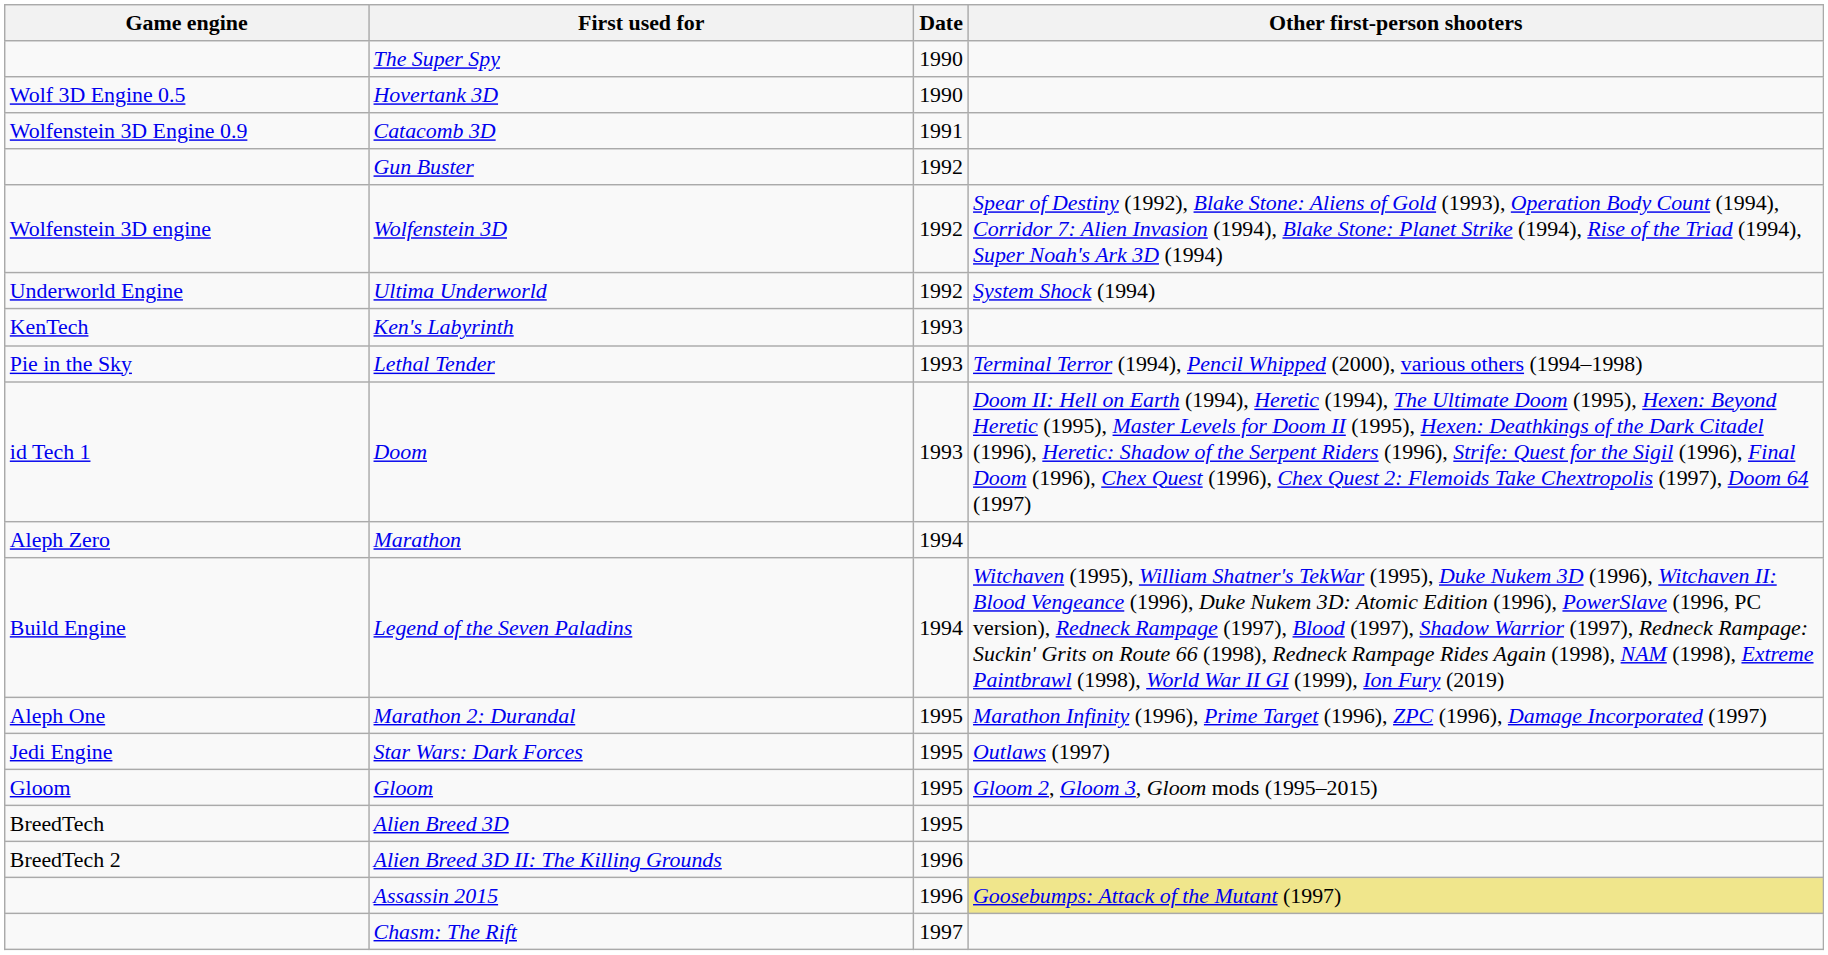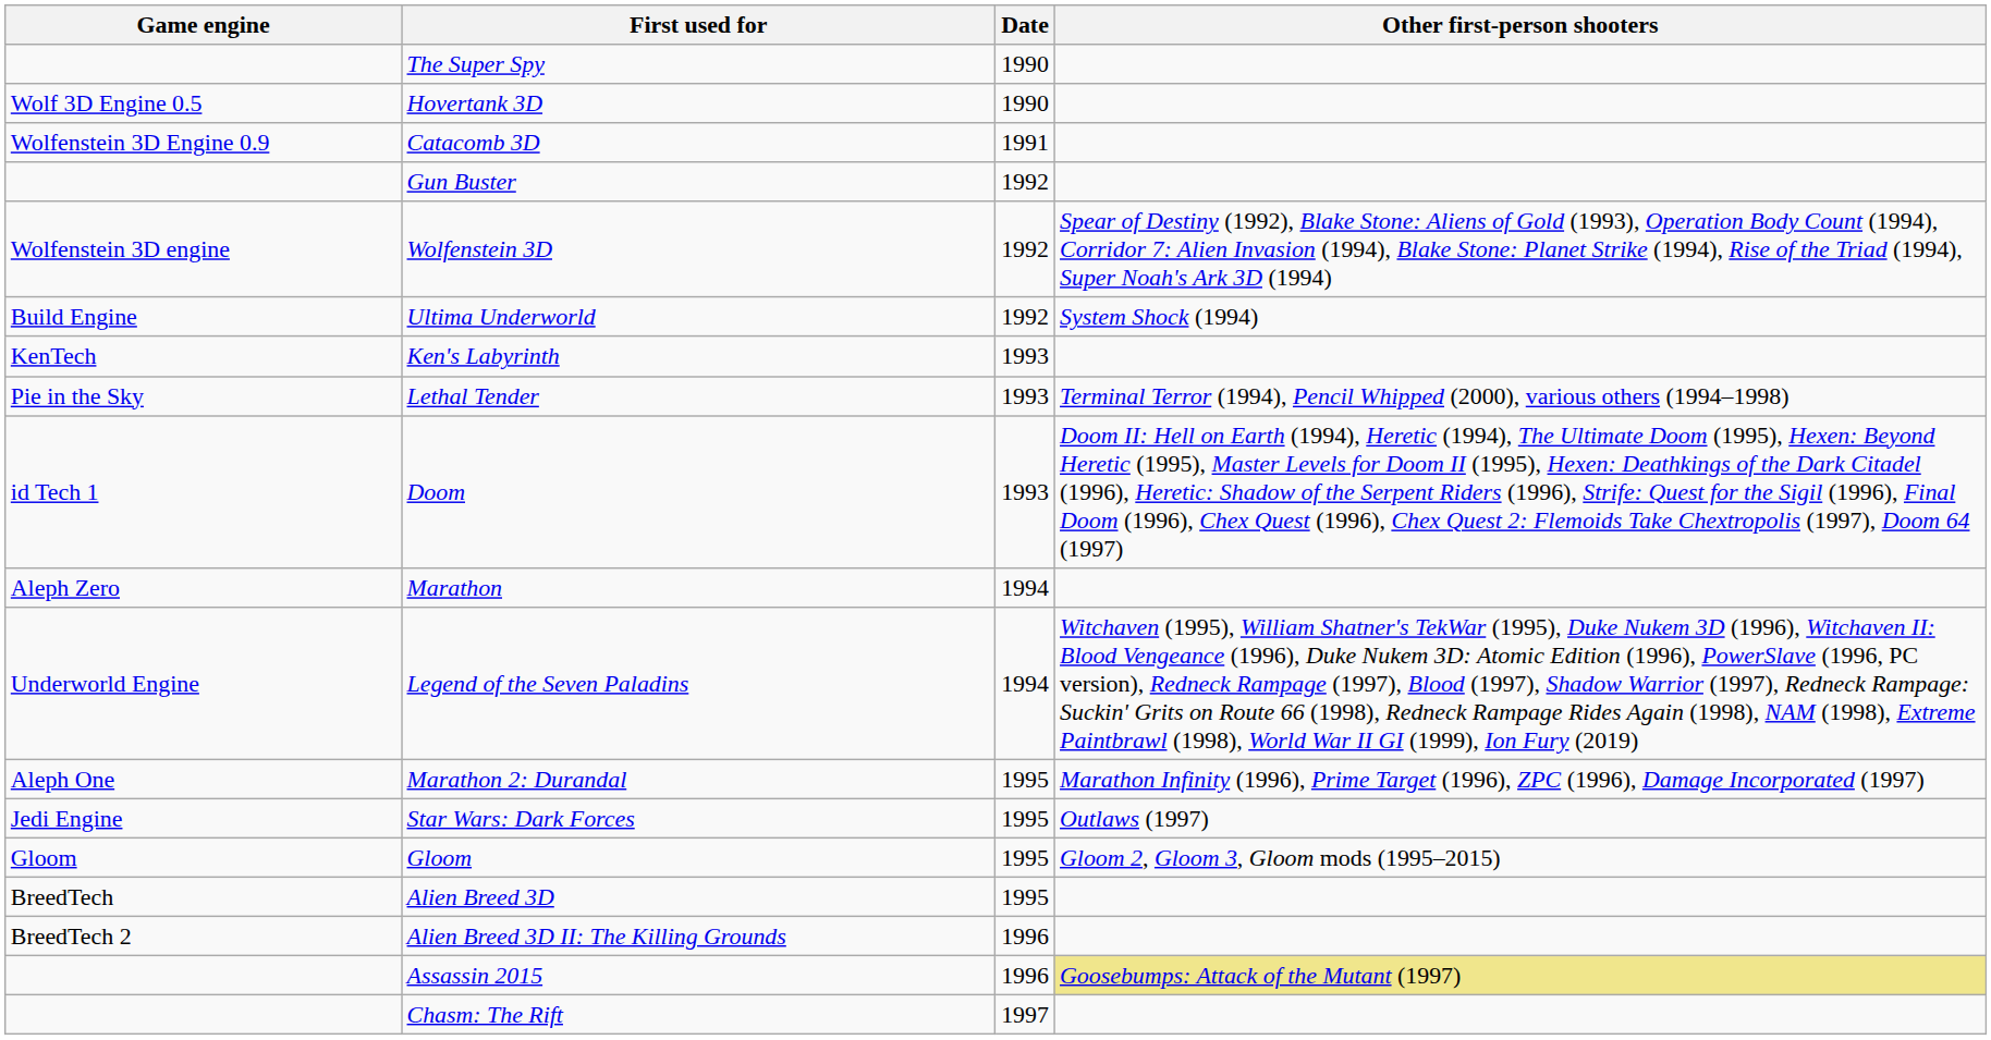 <table class="wikitable sortable" style="width:100%;font-size:95%;">
 <tr>
 <th width=20%>Game engine</th>
 <th width=30%>First used for</th>
 <th width=12px>Date</th>
 <th>Other first-person shooters</th>
 </tr>
 <tr>
 <td></td>
 <td><em><a href='#'>The Super Spy</a></em></td>
 <td>1990</td>
 <td></td>
 </tr>
 <tr>
 <td><a href='#'>Wolf 3D Engine 0.5</a></td>
 <td><em><a href='#'>Hovertank 3D</a></em></td>
 <td>1990</td>
 <td></td>
 </tr>
 <tr>
 <td><a href='#'>Wolfenstein 3D Engine 0.9</a></td>
 <td><em><a href='#'>Catacomb 3D</a></em></td>
 <td>1991</td>
 <td></td>
 </tr>
 <tr>
 <td></td>
 <td><em><a href='#'>Gun Buster</a></em></td>
 <td>1992</td>
 <td></td>
 </tr>
 <tr>
 <td><a href='#'>Wolfenstein 3D engine</a></td>
 <td><em><a href='#'>Wolfenstein 3D</a></em></td>
 <td>1992</td>
 <td><em><a href='#'>Spear of Destiny</a></em> (1992), <em><a href='#'>Blake Stone: Aliens of Gold</a></em> (1993), <em><a href='#'>Operation Body Count</a></em> (1994), <em><a href='#'>Corridor 7: Alien Invasion</a></em> (1994), <em><a href='#'>Blake Stone: Planet Strike</a></em> (1994), <em><a href='#'>Rise of the Triad</a></em> (1994), <em><a href='#'>Super Noah's Ark 3D</a></em> (1994)</td>
 </tr>
 <tr>
-<td><a href='#'>Underworld Engine</a></td>
+<td><a href='#'>Build Engine</a></td>
 <td><em><a href='#'>Ultima Underworld</a></em></td>
 <td>1992</td>
 <td><em><a href='#'>System Shock</a></em> (1994)</td>
 </tr>
 <tr>
 <td><a href='#'>KenTech</a></td>
 <td><em><a href='#'>Ken's Labyrinth</a></em></td>
 <td>1993</td>
 <td></td>
 </tr>
 <tr>
 <td><a href='#'>Pie in the Sky</a></td>
 <td><em><a href='#'>Lethal Tender</a></em></td>
 <td>1993</td>
 <td><em><a href='#'>Terminal Terror</a></em> (1994), <em><a href='#'>Pencil Whipped</a></em> (2000), <a href='#'>various others</a> (1994–1998)</td>
 </tr>
 <tr>
 <td><a href='#'>id Tech 1</a></td>
 <td><em><a href='#'>Doom</a></em></td>
 <td>1993</td>
 <td><em><a href='#'>Doom II: Hell on Earth</a></em> (1994), <em><a href='#'>Heretic</a></em> (1994), <em><a href='#'>The Ultimate Doom</a></em> (1995), <em><a href='#'>Hexen: Beyond Heretic</a></em> (1995), <em><a href='#'>Master Levels for Doom II</a></em> (1995), <em><a href='#'>Hexen: Deathkings of the Dark Citadel</a></em> (1996), <em><a href='#'>Heretic: Shadow of the Serpent Riders</a></em> (1996), <em><a href='#'>Strife: Quest for the Sigil</a></em> (1996), <em><a href='#'>Final Doom</a></em> (1996), <em><a href='#'>Chex Quest</a></em> (1996), <em><a href='#'>Chex Quest 2: Flemoids Take Chextropolis</a></em> (1997), <em><a href='#'>Doom 64</a></em> (1997)</td>
 </tr>
 <tr>
 <td><a href='#'>Aleph Zero</a></td>
 <td><em><a href='#'>Marathon</a></em></td>
 <td>1994</td>
 <td></td>
 </tr>
 <tr>
-<td><a href='#'>Build Engine</a></td>
+<td><a href='#'>Underworld Engine</a></td>
 <td><em><a href='#'>Legend of the Seven Paladins</a></em></td>
 <td>1994</td>
 <td><em><a href='#'>Witchaven</a></em> (1995), <em><a href='#'>William Shatner's TekWar</a></em> (1995), <em><a href='#'>Duke Nukem 3D</a></em> (1996), <em><a href='#'>Witchaven II: Blood Vengeance</a></em> (1996), <em>Duke Nukem 3D: Atomic Edition</em> (1996), <em><a href='#'>PowerSlave</a></em> (1996, PC version), <em><a href='#'>Redneck Rampage</a></em> (1997), <em><a href='#'>Blood</a></em> (1997), <em><a href='#'>Shadow Warrior</a></em> (1997), <em>Redneck Rampage: Suckin' Grits on Route 66</em> (1998), <em>Redneck Rampage Rides Again</em> (1998), <em><a href='#'>NAM</a></em> (1998), <em><a href='#'>Extreme Paintbrawl</a></em> (1998), <em><a href='#'>World War II GI</a></em> (1999), <em><a href='#'>Ion Fury</a></em> (2019)</td>
 </tr>
 <tr>
 <td><a href='#'>Aleph One</a></td>
 <td><em><a href='#'>Marathon 2: Durandal</a></em></td>
 <td>1995</td>
 <td><em><a href='#'>Marathon Infinity</a></em> (1996), <em><a href='#'>Prime Target</a></em> (1996), <em><a href='#'>ZPC</a></em> (1996), <em><a href='#'>Damage Incorporated</a></em> (1997)</td>
 </tr>
 <tr>
 <td><a href='#'>Jedi Engine</a></td>
 <td><em><a href='#'>Star Wars: Dark Forces</a></em></td>
 <td>1995</td>
 <td><em><a href='#'>Outlaws</a></em> (1997)</td>
 </tr>
 <tr>
 <td><a href='#'>Gloom</a></td>
 <td><em><a href='#'>Gloom</a></em></td>
 <td>1995</td>
 <td><em><a href='#'>Gloom 2</a></em>, <em><a href='#'>Gloom 3</a></em>, <em>Gloom</em> mods (1995–2015)</td>
 </tr>
 <tr>
 <td>BreedTech</td>
 <td><em><a href='#'>Alien Breed 3D</a></em></td>
 <td>1995</td>
 <td></td>
 </tr>
 <tr>
 <td>BreedTech 2</td>
 <td><em><a href='#'>Alien Breed 3D II: The Killing Grounds</a></em></td>
 <td>1996</td>
 <td></td>
 </tr>
 <tr>
 <td></td>
 <td><em><a href='#'>Assassin 2015</a></em></td>
 <td>1996</td>
 <td style="background: khaki;"><em><a href='#'>Goosebumps: Attack of the Mutant</a></em> (1997)</td>
 </tr>
 <tr>
 <td></td>
 <td><em><a href='#'>Chasm: The Rift</a></em></td>
 <td>1997</td>
 <td></td>
 </tr>
 </table>
